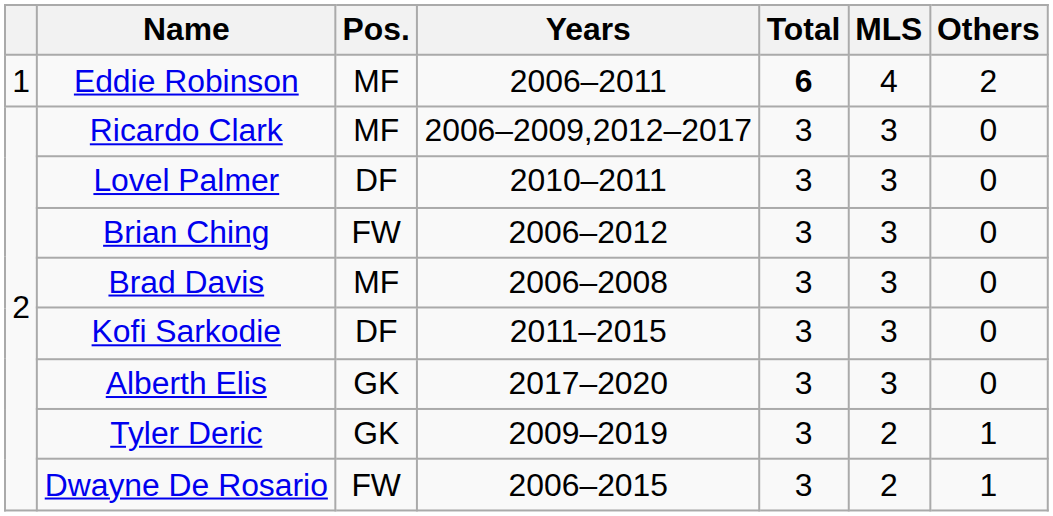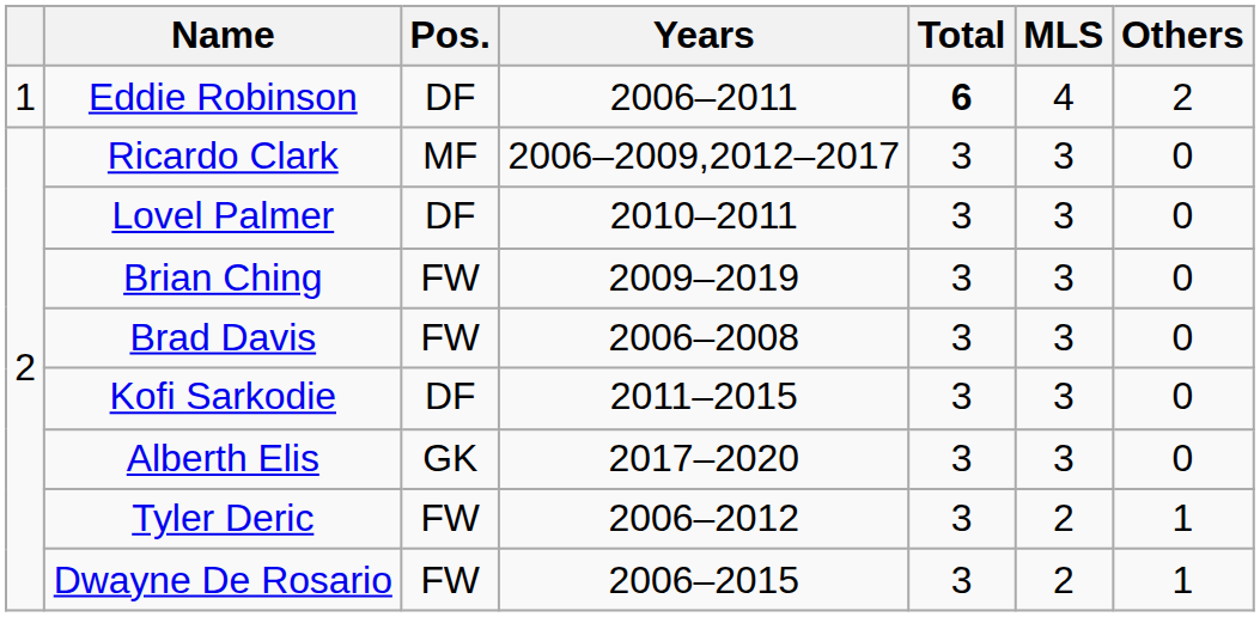 <table class="wikitable" style="text-align: center;">
 <tr>
 <th></th>
 <th>Name</th>
 <th>Pos.</th>
 <th>Years</th>
 <th>Total</th>
 <th>MLS</th>
 <th>Others</th>
 </tr>
 <tr>
 <td>1</td>
 <td><a href='#'>Eddie Robinson</a></td>
-<td>MF</td>
+<td>DF</td>
 <td>2006–2011</td>
 <td><strong>6</strong></td>
 <td>4</td>
 <td>2</td>
 </tr>
 <tr>
 <td rowspan="8">2</td>
 <td><a href='#'>Ricardo Clark</a></td>
 <td>MF</td>
 <td>2006–2009,2012–2017</td>
 <td>3</td>
 <td>3</td>
 <td>0</td>
 </tr>
 <tr>
 <td><a href='#'>Lovel Palmer</a></td>
 <td>DF</td>
 <td>2010–2011</td>
 <td>3</td>
 <td>3</td>
 <td>0</td>
 </tr>
 <tr>
 <td><a href='#'>Brian Ching</a></td>
 <td>FW</td>
-<td>2006–2012</td>
+<td>2009–2019</td>
 <td>3</td>
 <td>3</td>
 <td>0</td>
 </tr>
 <tr>
 <td><a href='#'>Brad Davis</a></td>
-<td>MF</td>
+<td>FW</td>
 <td>2006–2008</td>
 <td>3</td>
 <td>3</td>
 <td>0</td>
 </tr>
 <tr>
 <td><a href='#'>Kofi Sarkodie</a></td>
 <td>DF</td>
 <td>2011–2015</td>
 <td>3</td>
 <td>3</td>
 <td>0</td>
 </tr>
 <tr>
 <td> <a href='#'>Alberth Elis</a></td>
 <td>GK</td>
 <td>2017–2020</td>
 <td>3</td>
 <td>3</td>
 <td>0</td>
 </tr>
 <tr>
 <td> <a href='#'>Tyler Deric</a></td>
-<td>GK</td>
-<td>2009–2019</td>
+<td>FW</td>
+<td>2006–2012</td>
 <td>3</td>
 <td>2</td>
 <td>1</td>
 </tr>
 <tr>
 <td><a href='#'>Dwayne De Rosario</a></td>
 <td>FW</td>
 <td>2006–2015</td>
 <td>3</td>
 <td>2</td>
 <td>1</td>
 </tr>
 </table>
